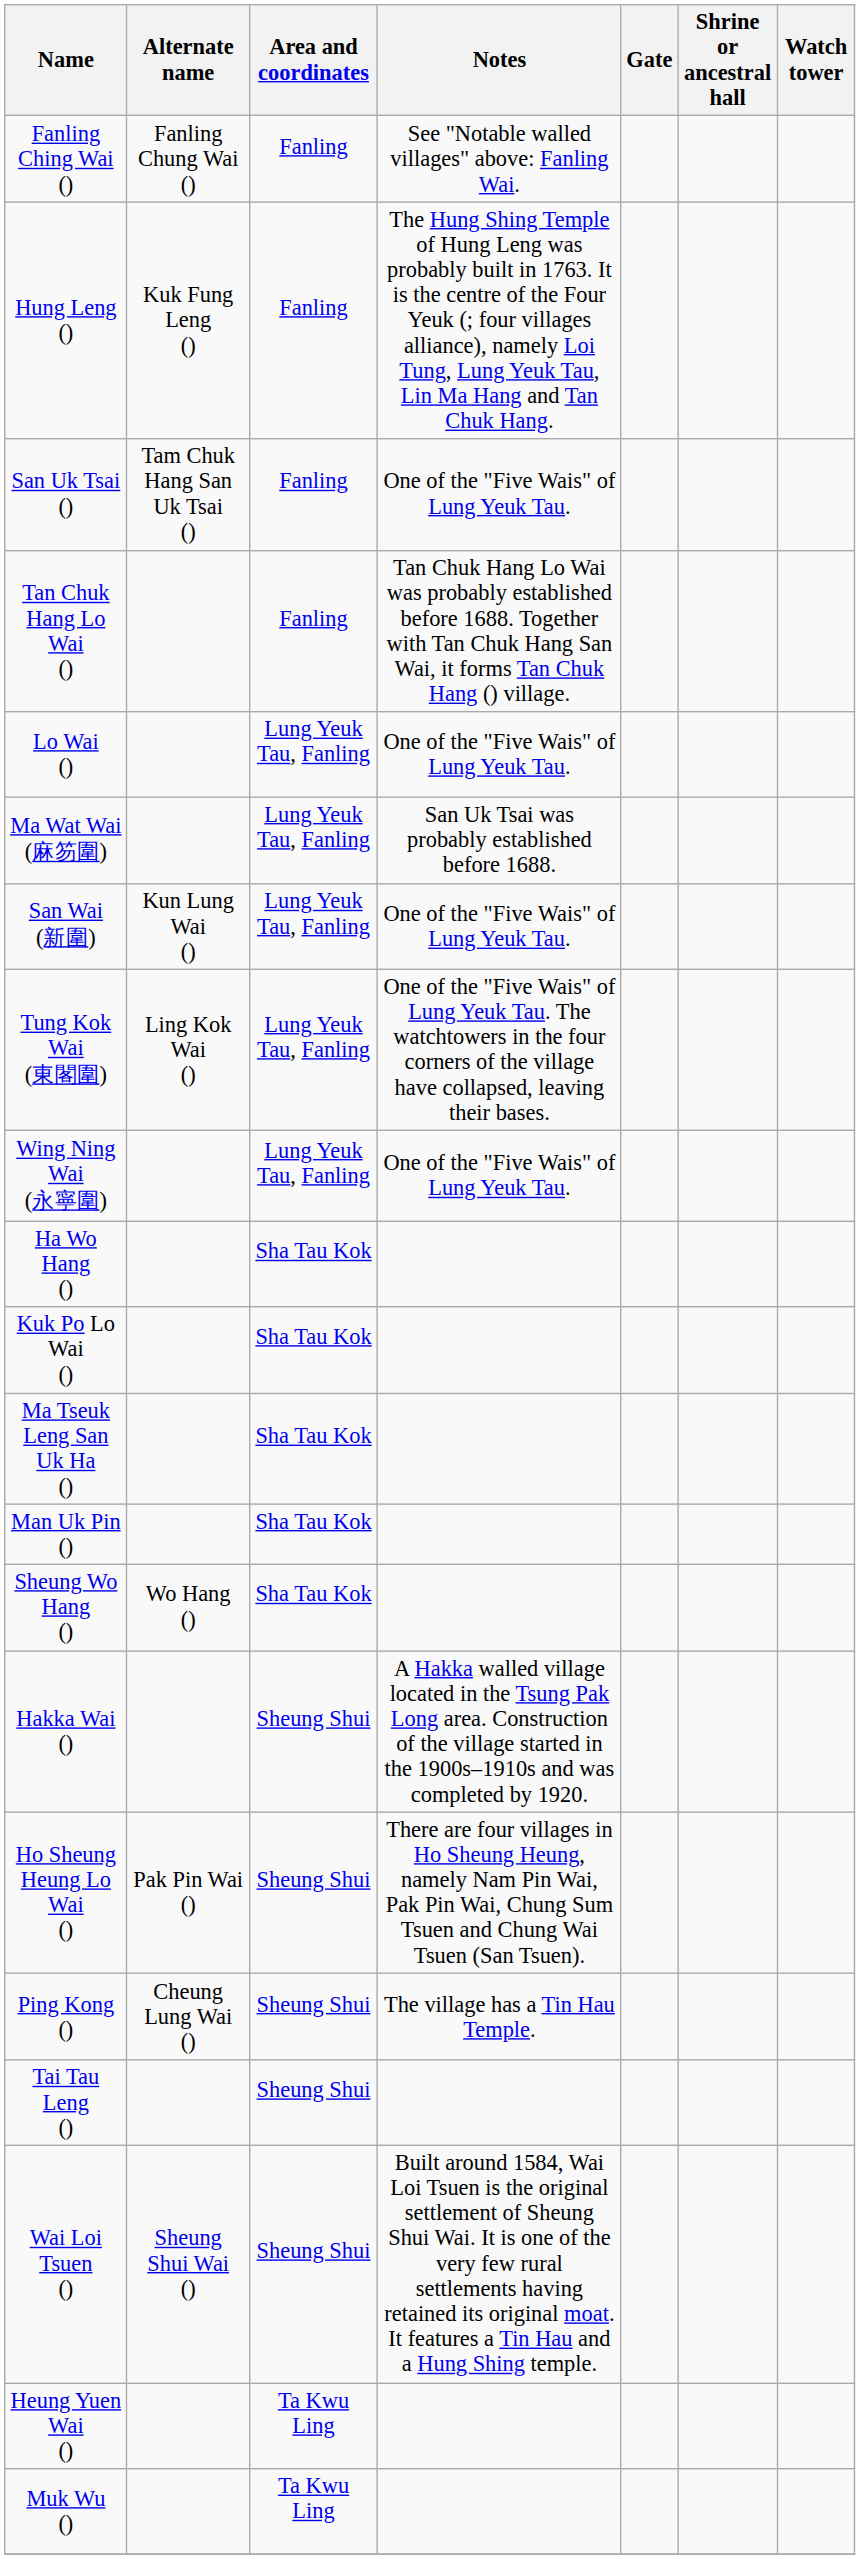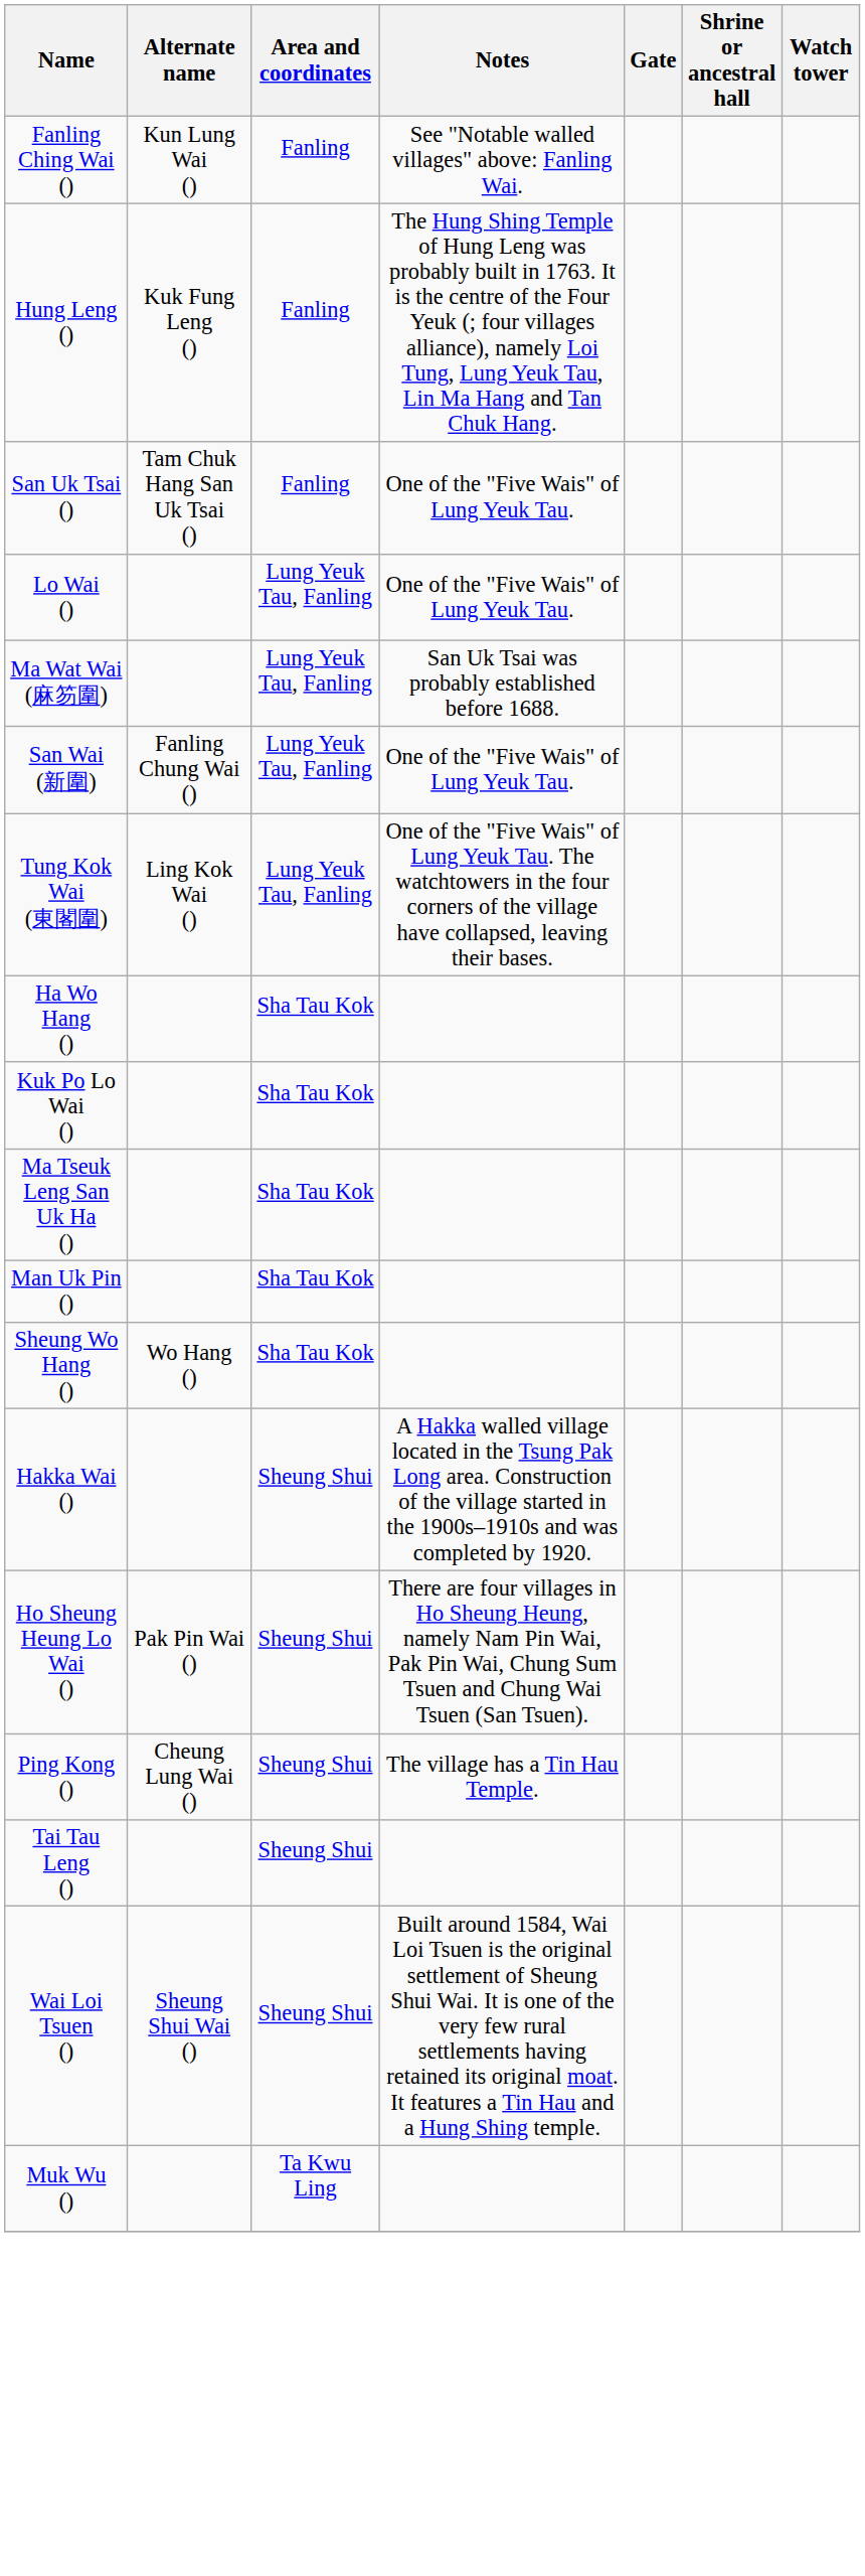 <table class="wikitable sortable" style="text-align:center" style="width:95%">
 <tr>
 <th style="width:80px;">Name</th>
 <th style="width:80px;">Alternate name</th>
 <th>Area and<br><a href='#'>coordinates</a></th>
 <th>Notes</th>
 <th>Gate</th>
 <th>Shrine or<br>ancestral hall</th>
 <th>Watch tower</th>
 </tr>
 <tr>
 <td style="text-align:center"><a href='#'>Fanling Ching Wai</a><br>()</td>
-<td style="text-align:center">Fanling Chung Wai<br>()</td>
+<td>Kun Lung Wai<br>()</td>
 <td style="text-align:center"><a href='#'>Fanling</a><br><br></td>
 <td>See "Notable walled villages" above: <a href='#'>Fanling Wai</a>.</td>
 <td></td>
 <td></td>
 <td></td>
 </tr>
 <tr>
 <td style="text-align:center"><a href='#'>Hung Leng</a><br>()</td>
 <td style="text-align:center">Kuk Fung Leng<br>()</td>
 <td style="text-align:center"><a href='#'>Fanling</a><br><br></td>
 <td>The <a href='#'>Hung Shing Temple</a> of Hung Leng was probably built in 1763. It is the centre of the Four Yeuk (; four villages alliance), namely <a href='#'>Loi Tung</a>, <a href='#'>Lung Yeuk Tau</a>, <a href='#'>Lin Ma Hang</a> and <a href='#'>Tan Chuk Hang</a>.</td>
 <td></td>
 <td></td>
 <td></td>
 </tr>
 <tr>
 <td style="text-align:center"><a href='#'>San Uk Tsai</a><br>()</td>
 <td style="text-align:center">Tam Chuk Hang San Uk Tsai<br>()</td>
 <td style="text-align:center"><a href='#'>Fanling</a><br><br></td>
 <td>One of the "Five Wais" of <a href='#'>Lung Yeuk Tau</a>.</td>
 <td></td>
 <td></td>
 <td></td>
 </tr>
 <tr>
-<td style="text-align:center"><a href='#'>Tan Chuk Hang Lo Wai</a><br>()</td>
-<td></td>
-<td style="text-align:center"><a href='#'>Fanling</a><br><br></td>
-<td>Tan Chuk Hang Lo Wai was probably established before 1688. Together with Tan Chuk Hang San Wai, it forms <a href='#'>Tan Chuk Hang</a> () village.</td>
-<td></td>
-<td></td>
-<td></td>
-</tr>
-<tr>
 <td style="text-align:center"><a href='#'>Lo Wai</a><br>()</td>
 <td></td>
 <td style="text-align:center"><a href='#'>Lung Yeuk Tau</a>, <a href='#'>Fanling</a><br><br></td>
 <td>One of the "Five Wais" of <a href='#'>Lung Yeuk Tau</a>.</td>
 <td></td>
 <td></td>
 <td></td>
 </tr>
 <tr>
 <td style="text-align:center"><a href='#'>Ma Wat Wai</a><br>(<a href='#'>麻笏圍</a>)</td>
 <td style="text-align:center"></td>
 <td style="text-align:center"><a href='#'>Lung Yeuk Tau</a>, <a href='#'>Fanling</a><br><br></td>
 <td>San Uk Tsai was probably established before 1688.</td>
 <td></td>
 <td></td>
 <td></td>
 </tr>
 <tr>
 <td style="text-align:center"><a href='#'>San Wai</a><br>(<a href='#'>新圍</a>)</td>
-<td>Kun Lung Wai<br>()</td>
+<td style="text-align:center">Fanling Chung Wai<br>()</td>
 <td style="text-align:center"><a href='#'>Lung Yeuk Tau</a>, <a href='#'>Fanling</a><br><br></td>
 <td>One of the "Five Wais" of <a href='#'>Lung Yeuk Tau</a>.</td>
 <td></td>
 <td></td>
 <td></td>
 </tr>
 <tr>
 <td style="text-align:center"><a href='#'>Tung Kok Wai</a><br>(<a href='#'>東閣圍</a>)</td>
 <td style="text-align:center">Ling Kok Wai<br>()</td>
 <td style="text-align:center"><a href='#'>Lung Yeuk Tau</a>, <a href='#'>Fanling</a><br><br></td>
 <td>One of the "Five Wais" of <a href='#'>Lung Yeuk Tau</a>. The watchtowers in the four corners of the village have collapsed, leaving their bases.</td>
-<td></td>
-<td></td>
-<td></td>
-</tr>
-<tr>
-<td style="text-align:center"><a href='#'>Wing Ning Wai</a><br>(<a href='#'>永寧圍</a>)</td>
-<td style="text-align:center"></td>
-<td style="text-align:center"><a href='#'>Lung Yeuk Tau</a>, <a href='#'>Fanling</a><br><br></td>
-<td>One of the "Five Wais" of <a href='#'>Lung Yeuk Tau</a>.</td>
 <td></td>
 <td></td>
 <td></td>
 </tr>
 <tr>
 <td style="text-align:center"><a href='#'>Ha Wo Hang</a><br>()</td>
 <td></td>
 <td style="text-align:center"><a href='#'>Sha Tau Kok</a><br><br></td>
 <td></td>
 <td></td>
 <td></td>
 <td></td>
 </tr>
 <tr>
 <td style="text-align:center"><a href='#'>Kuk Po</a> Lo Wai<br>()</td>
 <td></td>
 <td style="text-align:center"><a href='#'>Sha Tau Kok</a><br><br></td>
 <td></td>
 <td></td>
 <td></td>
 <td></td>
 </tr>
 <tr>
 <td style="text-align:center"><a href='#'>Ma Tseuk Leng San Uk Ha</a><br>()</td>
 <td></td>
 <td style="text-align:center"><a href='#'>Sha Tau Kok</a><br><br></td>
 <td></td>
 <td></td>
 <td></td>
 <td></td>
 </tr>
 <tr>
 <td style="text-align:center"><a href='#'>Man Uk Pin</a><br>()</td>
 <td></td>
 <td style="text-align:center"><a href='#'>Sha Tau Kok</a><br><br></td>
 <td></td>
 <td></td>
 <td></td>
 <td></td>
 </tr>
 <tr>
 <td style="text-align:center"><a href='#'>Sheung Wo Hang</a><br>()</td>
 <td style="text-align:center">Wo Hang<br>()</td>
 <td style="text-align:center"><a href='#'>Sha Tau Kok</a><br><br></td>
 <td></td>
 <td></td>
 <td></td>
 <td></td>
 </tr>
 <tr>
 <td style="text-align:center"><a href='#'>Hakka Wai</a><br>()</td>
 <td></td>
 <td style="text-align:center"><a href='#'>Sheung Shui</a><br><br></td>
 <td>A <a href='#'>Hakka</a> walled village located in the <a href='#'>Tsung Pak Long</a> area. Construction of the village started in the 1900s–1910s and was completed by 1920.</td>
 <td></td>
 <td></td>
 <td></td>
 </tr>
 <tr>
 <td style="text-align:center"><a href='#'>Ho Sheung Heung Lo Wai</a><br>()</td>
 <td style="text-align:center">Pak Pin Wai<br>()</td>
 <td style="text-align:center"><a href='#'>Sheung Shui</a><br><br></td>
 <td>There are four villages in <a href='#'>Ho Sheung Heung</a>, namely Nam Pin Wai, Pak Pin Wai, Chung Sum Tsuen and Chung Wai Tsuen (San Tsuen).</td>
 <td></td>
 <td></td>
 <td></td>
 </tr>
 <tr>
 <td style="text-align:center"><a href='#'>Ping Kong</a><br>()</td>
 <td style="text-align:center">Cheung Lung Wai<br>()</td>
 <td style="text-align:center"><a href='#'>Sheung Shui</a><br><br></td>
 <td>The village has a <a href='#'>Tin Hau Temple</a>.</td>
 <td></td>
 <td></td>
 <td></td>
 </tr>
 <tr>
 <td style="text-align:center"><a href='#'>Tai Tau Leng</a><br>()</td>
 <td></td>
 <td style="text-align:center"><a href='#'>Sheung Shui</a><br><br></td>
 <td></td>
 <td></td>
 <td></td>
 <td></td>
 </tr>
 <tr>
 <td style="text-align:center"><a href='#'>Wai Loi Tsuen</a><br>()</td>
 <td style="text-align:center"><a href='#'>Sheung Shui Wai</a><br>()</td>
 <td style="text-align:center"><a href='#'>Sheung Shui</a><br><br></td>
 <td>Built around 1584, Wai Loi Tsuen is the original settlement of Sheung Shui Wai. It is one of the very few rural settlements having retained its original <a href='#'>moat</a>. It features a <a href='#'>Tin Hau</a> and a <a href='#'>Hung Shing</a> temple.</td>
 <td></td>
 <td></td>
 <td></td>
 </tr>
 <tr>
-<td style="text-align:center"><a href='#'>Heung Yuen Wai</a><br>()</td>
-<td></td>
-<td style="text-align:center"><a href='#'>Ta Kwu Ling</a><br><br></td>
-<td></td>
-<td></td>
-<td></td>
-<td></td>
-</tr>
-<tr>
 <td style="text-align:center"><a href='#'>Muk Wu</a><br>()</td>
 <td></td>
 <td style="text-align:center"><a href='#'>Ta Kwu Ling</a><br><br></td>
 <td></td>
 <td></td>
 <td></td>
 <td></td>
 </tr>
 <tr>
 </tr>
 </table>
